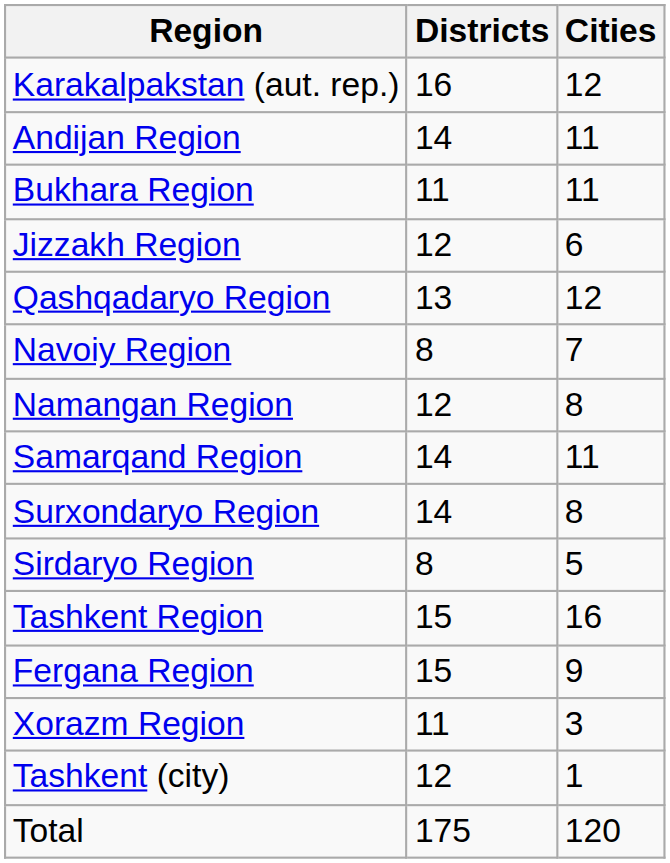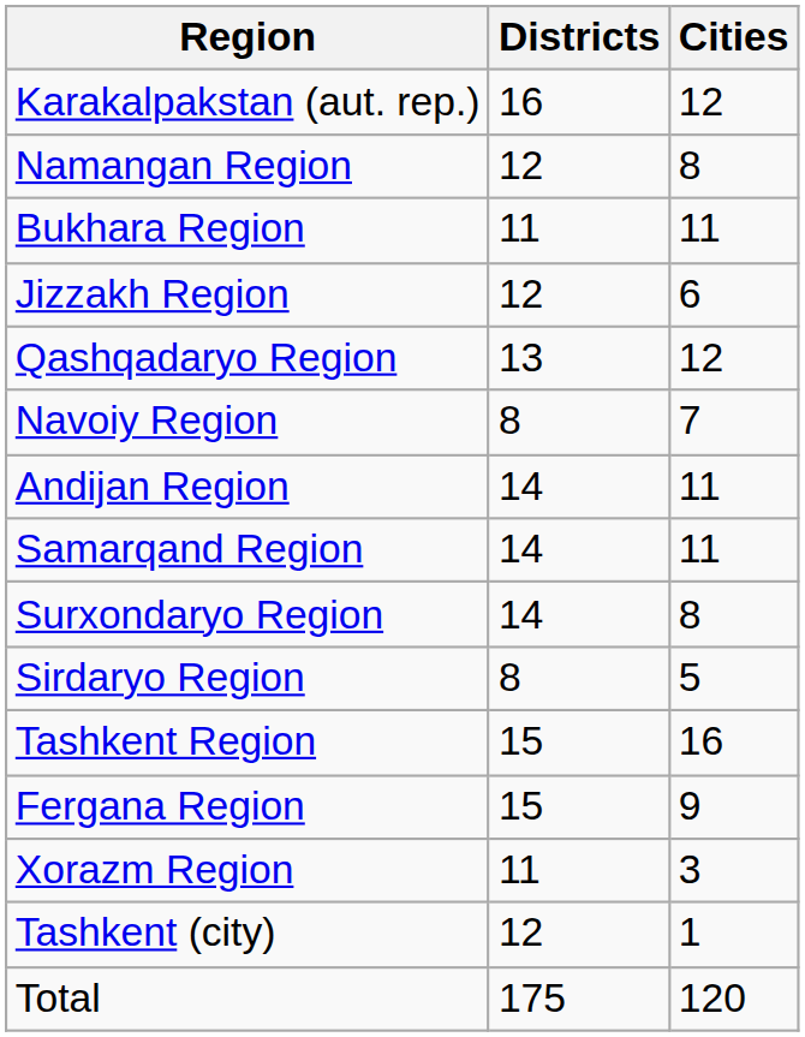 <table class=wikitable>
 <tr>
 <th>Region</th>
 <th>Districts</th>
 <th>Cities</th>
 </tr>
 <tr>
 <td><a href='#'>Karakalpakstan</a> (aut. rep.)</td>
 <td>16</td>
 <td>12</td>
 </tr>
 <tr>
-<td><a href='#'>Andijan Region</a></td>
-<td>14</td>
-<td>11</td>
+<td><a href='#'>Namangan Region</a></td>
+<td>12</td>
+<td>8</td>
 </tr>
 <tr>
 <td><a href='#'>Bukhara Region</a></td>
 <td>11</td>
 <td>11</td>
 </tr>
 <tr>
 <td><a href='#'>Jizzakh Region</a></td>
 <td>12</td>
 <td>6</td>
 </tr>
 <tr>
 <td><a href='#'>Qashqadaryo Region</a></td>
 <td>13</td>
 <td>12</td>
 </tr>
 <tr>
 <td><a href='#'>Navoiy Region</a></td>
 <td>8</td>
 <td>7</td>
 </tr>
 <tr>
-<td><a href='#'>Namangan Region</a></td>
-<td>12</td>
-<td>8</td>
+<td><a href='#'>Andijan Region</a></td>
+<td>14</td>
+<td>11</td>
 </tr>
 <tr>
 <td><a href='#'>Samarqand Region</a></td>
 <td>14</td>
 <td>11</td>
 </tr>
 <tr>
 <td><a href='#'>Surxondaryo Region</a></td>
 <td>14</td>
 <td>8</td>
 </tr>
 <tr>
 <td><a href='#'>Sirdaryo Region</a></td>
 <td>8</td>
 <td>5</td>
 </tr>
 <tr>
 <td><a href='#'>Tashkent Region</a></td>
 <td>15</td>
 <td>16</td>
 </tr>
 <tr>
 <td><a href='#'>Fergana Region</a></td>
 <td>15</td>
 <td>9</td>
 </tr>
 <tr>
 <td><a href='#'>Xorazm Region</a></td>
 <td>11</td>
 <td>3</td>
 </tr>
 <tr>
 <td><a href='#'>Tashkent</a> (city)</td>
 <td>12</td>
 <td>1</td>
 </tr>
 <tr>
 <td>Total</td>
 <td>175</td>
 <td>120</td>
 </tr>
 </table>
